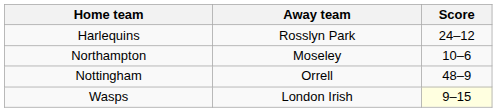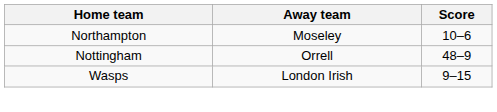 <table class="wikitable" style="text-align: center">
 <tr>
 <th width=250>Home team</th>
 <th width=250>Away team</th>
 <th width=80>Score</th>
-</tr>
-<tr>
-<td>Harlequins</td>
-<td>Rosslyn Park</td>
-<td>24–12</td>
 </tr>
 <tr>
 <td>Northampton</td>
 <td>Moseley</td>
 <td>10–6</td>
 </tr>
 <tr>
 <td>Nottingham</td>
 <td>Orrell</td>
 <td>48–9</td>
 </tr>
 <tr>
 <td>Wasps</td>
 <td>London Irish</td>
-<td style="background: lightyellow;">9–15</td>
+<td>9–15</td>
 </tr>
 </table>
